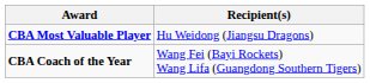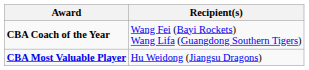 <table class="wikitable">
 <tr>
 <th>Award</th>
 <th>Recipient(s)</th>
 </tr>
 <tr>
+<td><strong>CBA Coach of the Year</strong></td>
+<td><a href='#'>Wang Fei</a> (<a href='#'>Bayi Rockets</a>)<br><a href='#'>Wang Lifa</a> (<a href='#'>Guangdong Southern Tigers</a>)</td>
+</tr>
+<tr>
 <td><strong><a href='#'>CBA Most Valuable Player</a></strong></td>
 <td><a href='#'>Hu Weidong</a> (<a href='#'>Jiangsu Dragons</a>)</td>
 </tr>
-<tr>
-<td><strong>CBA Coach of the Year</strong></td>
-<td><a href='#'>Wang Fei</a> (<a href='#'>Bayi Rockets</a>)<br><a href='#'>Wang Lifa</a> (<a href='#'>Guangdong Southern Tigers</a>)</td>
-</tr>
 </table>
